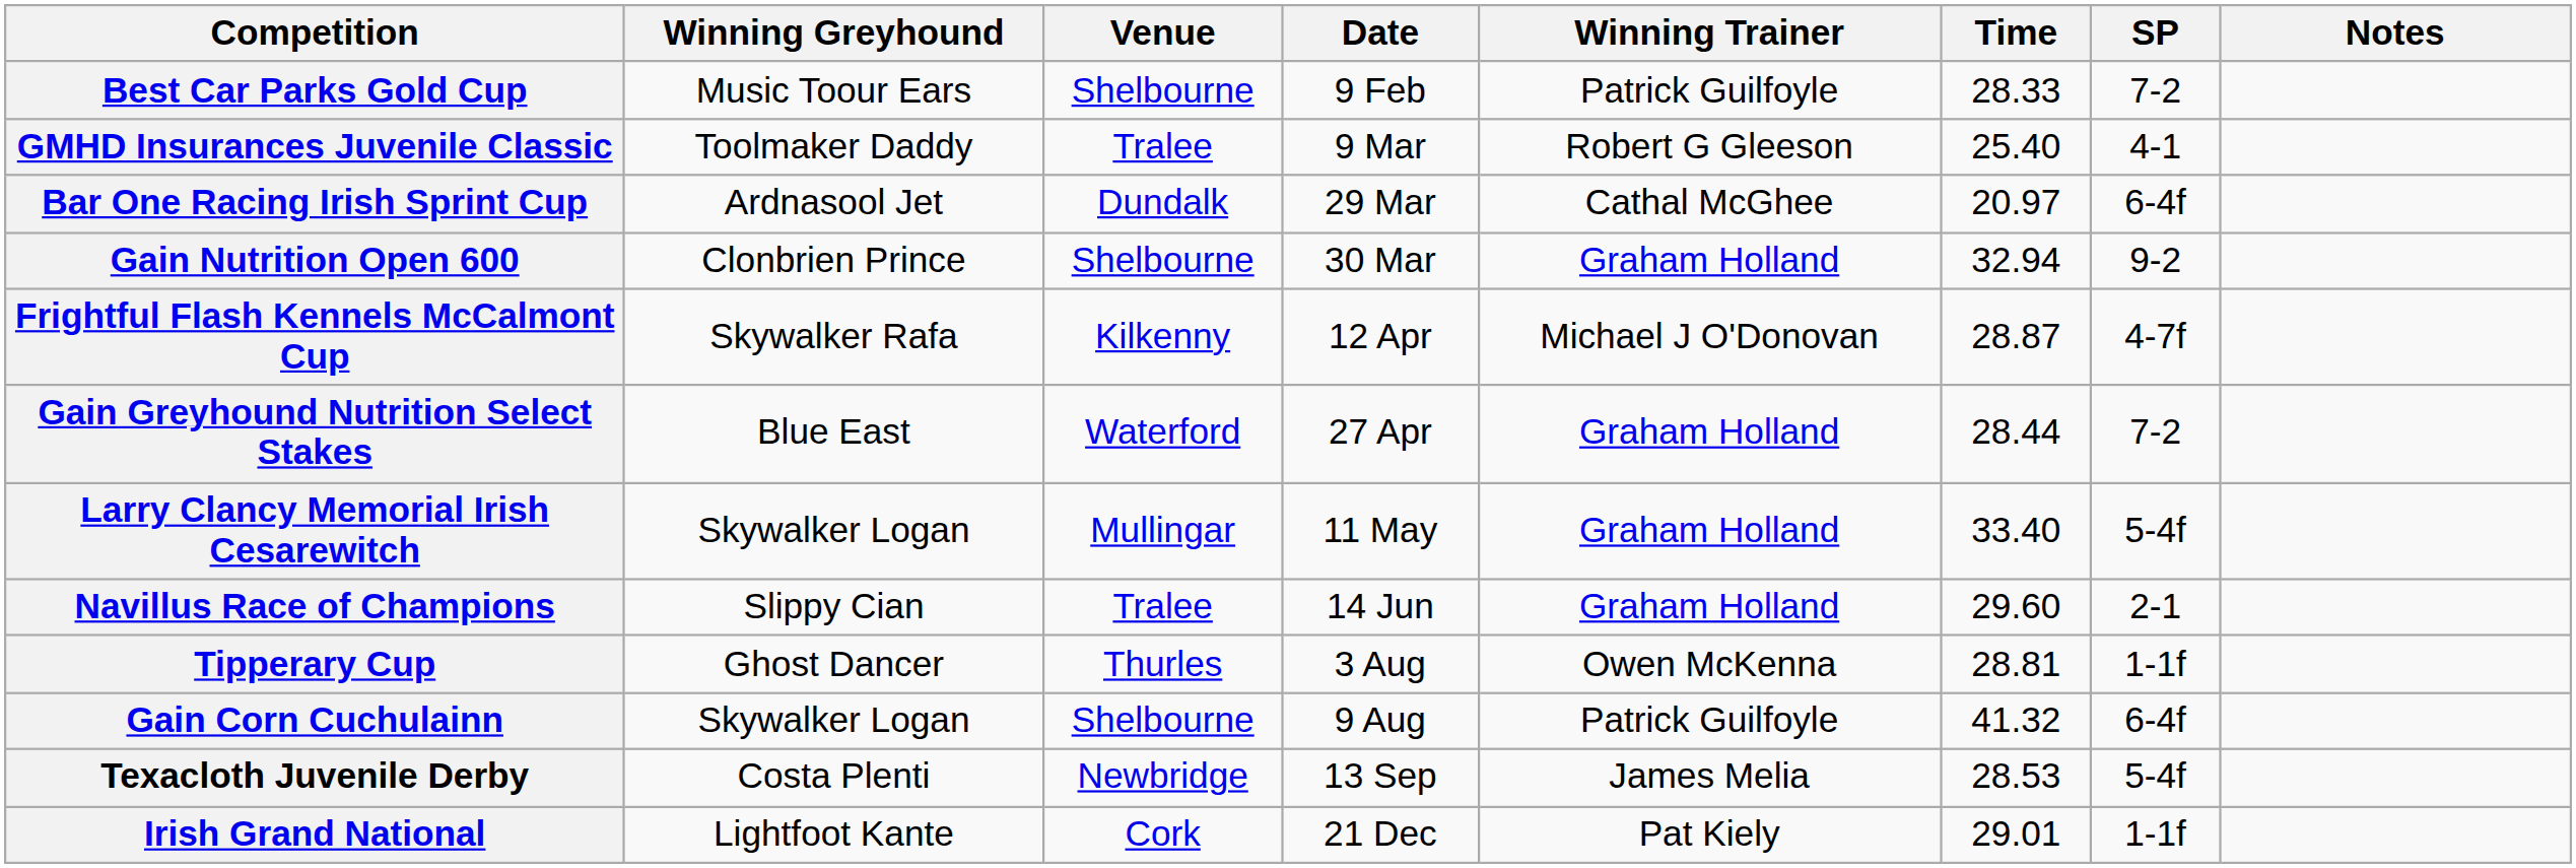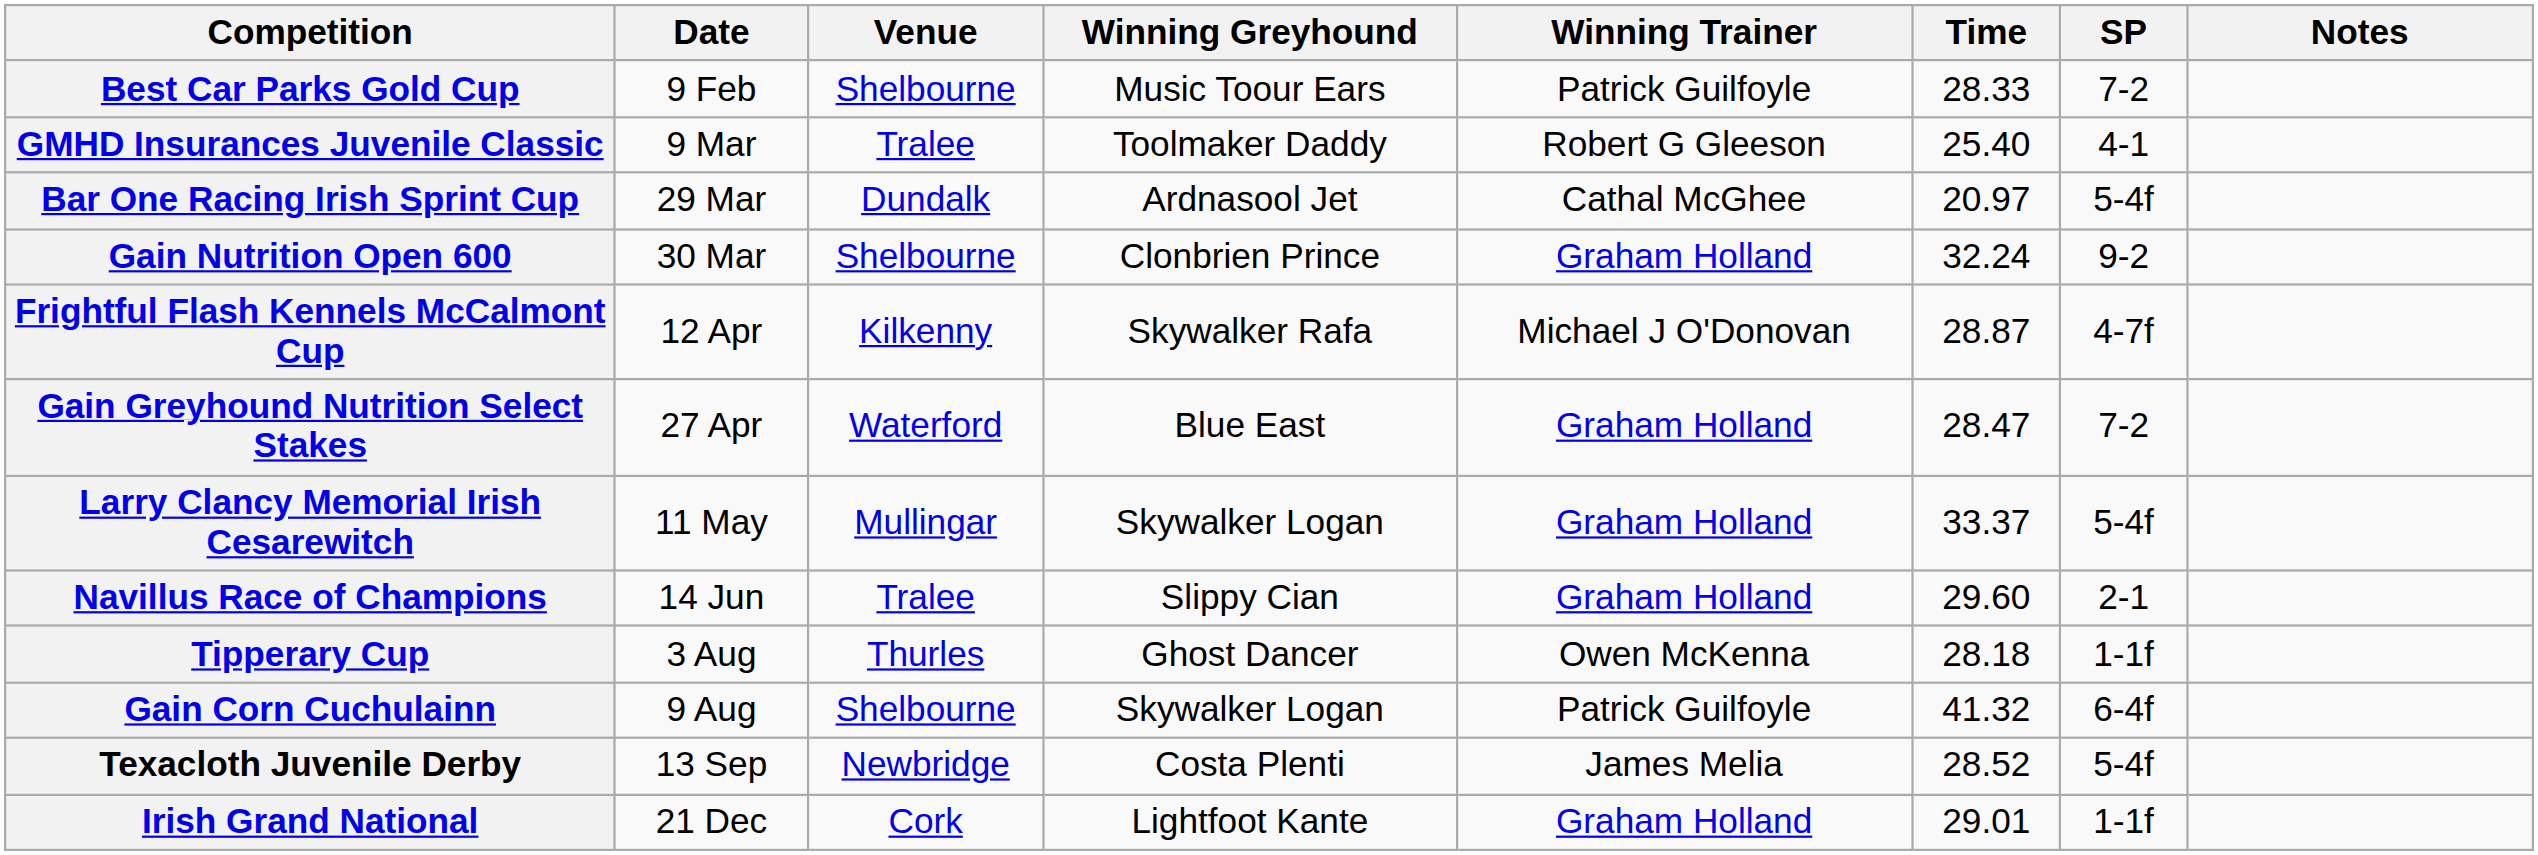 <table class="wikitable" style="text-align:center">
 <tr>
 <th width=270>Competition</th>
+<th width=80>Date</th>
+<th width=100>Venue</th>
 <th width=180>Winning Greyhound</th>
-<th width=100>Venue</th>
-<th width=80>Date</th>
 <th width=200>Winning Trainer</th>
 <th width=60>Time</th>
 <th width=50>SP</th>
 <th width=150>Notes</th>
 </tr>
 <tr>
 <th><a href='#'>Best Car Parks Gold Cup</a></th>
+<td>9 Feb</td>
+<td><a href='#'>Shelbourne</a></td>
 <td>Music Toour Ears</td>
-<td><a href='#'>Shelbourne</a></td>
-<td>9 Feb</td>
 <td>Patrick Guilfoyle</td>
 <td>28.33</td>
 <td>7-2</td>
 <td></td>
 </tr>
 <tr>
 <th><a href='#'>GMHD Insurances Juvenile Classic</a></th>
+<td>9 Mar</td>
+<td><a href='#'>Tralee</a></td>
 <td>Toolmaker Daddy</td>
-<td><a href='#'>Tralee</a></td>
-<td>9 Mar</td>
 <td>Robert G Gleeson</td>
 <td>25.40</td>
 <td>4-1</td>
 <td></td>
 </tr>
 <tr>
 <th><a href='#'>Bar One Racing Irish Sprint Cup</a></th>
+<td>29 Mar</td>
+<td><a href='#'>Dundalk</a></td>
 <td>Ardnasool Jet</td>
-<td><a href='#'>Dundalk</a></td>
-<td>29 Mar</td>
 <td>Cathal McGhee</td>
 <td>20.97</td>
-<td>6-4f</td>
+<td>5-4f</td>
 <td></td>
 </tr>
 <tr>
 <th><a href='#'>Gain Nutrition Open 600</a></th>
+<td>30 Mar</td>
+<td><a href='#'>Shelbourne</a></td>
 <td>Clonbrien Prince</td>
-<td><a href='#'>Shelbourne</a></td>
-<td>30 Mar</td>
 <td><a href='#'>Graham Holland</a></td>
-<td>32.94</td>
+<td>32.24</td>
 <td>9-2</td>
 <td></td>
 </tr>
 <tr>
 <th><a href='#'>Frightful Flash Kennels McCalmont Cup</a></th>
+<td>12 Apr</td>
+<td><a href='#'>Kilkenny</a></td>
 <td>Skywalker Rafa</td>
-<td><a href='#'>Kilkenny</a></td>
-<td>12 Apr</td>
 <td>Michael J O'Donovan</td>
 <td>28.87</td>
 <td>4-7f</td>
 <td></td>
 </tr>
 <tr>
 <th><a href='#'>Gain Greyhound Nutrition Select Stakes</a></th>
+<td>27 Apr</td>
+<td><a href='#'>Waterford</a></td>
 <td>Blue East</td>
-<td><a href='#'>Waterford</a></td>
-<td>27 Apr</td>
 <td><a href='#'>Graham Holland</a></td>
-<td>28.44</td>
+<td>28.47</td>
 <td>7-2</td>
 <td></td>
 </tr>
 <tr>
 <th><a href='#'>Larry Clancy Memorial Irish Cesarewitch</a></th>
+<td>11 May</td>
+<td><a href='#'>Mullingar</a></td>
 <td>Skywalker Logan</td>
-<td><a href='#'>Mullingar</a></td>
-<td>11 May</td>
 <td><a href='#'>Graham Holland</a></td>
-<td>33.40</td>
+<td>33.37</td>
 <td>5-4f</td>
 <td></td>
 </tr>
 <tr>
 <th><a href='#'>Navillus Race of Champions</a></th>
+<td>14 Jun</td>
+<td><a href='#'>Tralee</a></td>
 <td>Slippy Cian</td>
-<td><a href='#'>Tralee</a></td>
-<td>14 Jun</td>
 <td><a href='#'>Graham Holland</a></td>
 <td>29.60</td>
 <td>2-1</td>
 <td></td>
 </tr>
 <tr>
 <th><a href='#'>Tipperary Cup</a></th>
+<td>3 Aug</td>
+<td><a href='#'>Thurles</a></td>
 <td>Ghost Dancer</td>
-<td><a href='#'>Thurles</a></td>
-<td>3 Aug</td>
 <td>Owen McKenna</td>
-<td>28.81</td>
+<td>28.18</td>
 <td>1-1f</td>
 <td></td>
 </tr>
 <tr>
 <th><a href='#'>Gain Corn Cuchulainn</a></th>
+<td>9 Aug</td>
+<td><a href='#'>Shelbourne</a></td>
 <td>Skywalker Logan</td>
-<td><a href='#'>Shelbourne</a></td>
-<td>9 Aug</td>
 <td>Patrick Guilfoyle</td>
 <td>41.32</td>
 <td>6-4f</td>
 <td></td>
 </tr>
 <tr>
 <th>Texacloth Juvenile Derby</th>
+<td>13 Sep</td>
+<td><a href='#'>Newbridge</a></td>
 <td>Costa Plenti</td>
-<td><a href='#'>Newbridge</a></td>
-<td>13 Sep</td>
 <td>James Melia</td>
-<td>28.53</td>
+<td>28.52</td>
 <td>5-4f</td>
 <td></td>
 </tr>
 <tr>
 <th><a href='#'>Irish Grand National</a></th>
+<td>21 Dec</td>
+<td><a href='#'>Cork</a></td>
 <td>Lightfoot Kante</td>
-<td><a href='#'>Cork</a></td>
-<td>21 Dec</td>
-<td>Pat Kiely</td>
+<td><a href='#'>Graham Holland</a></td>
 <td>29.01</td>
 <td>1-1f</td>
 <td></td>
 </tr>
 </table>
